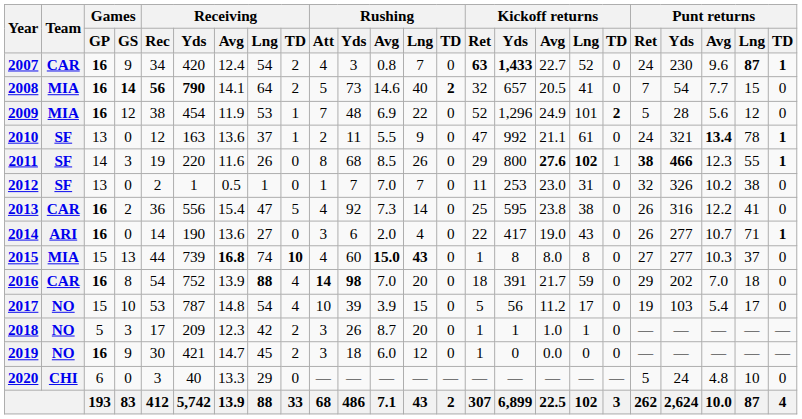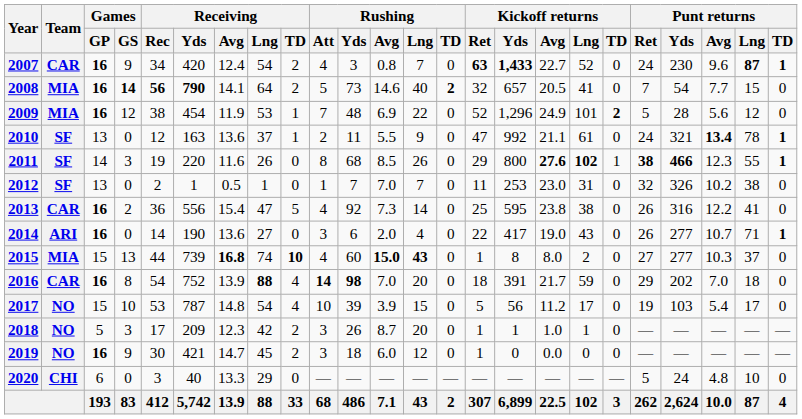 <table class="wikitable" style="text-align: center;">
 <tr>
 <th rowspan="2">Year</th>
 <th rowspan="2">Team</th>
 <th colspan="2">Games</th>
 <th colspan="5">Receiving</th>
 <th colspan="5">Rushing</th>
 <th colspan="5">Kickoff returns</th>
 <th colspan="5">Punt returns</th>
 </tr>
 <tr>
 <th>GP</th>
 <th>GS</th>
 <th>Rec</th>
 <th>Yds</th>
 <th>Avg</th>
 <th>Lng</th>
 <th>TD</th>
 <th>Att</th>
 <th>Yds</th>
 <th>Avg</th>
 <th>Lng</th>
 <th>TD</th>
 <th>Ret</th>
 <th>Yds</th>
 <th>Avg</th>
 <th>Lng</th>
 <th>TD</th>
 <th>Ret</th>
 <th>Yds</th>
 <th>Avg</th>
 <th>Lng</th>
 <th>TD</th>
 </tr>
 <tr>
 <th><a href='#'>2007</a></th>
 <th><a href='#'>CAR</a></th>
 <td><strong>16</strong></td>
 <td>9</td>
 <td>34</td>
 <td>420</td>
 <td>12.4</td>
 <td>54</td>
 <td>2</td>
 <td>4</td>
 <td>3</td>
 <td>0.8</td>
 <td>7</td>
 <td>0</td>
 <td><strong>63</strong></td>
 <td><strong>1,433</strong></td>
 <td>22.7</td>
 <td>52</td>
 <td>0</td>
 <td>24</td>
 <td>230</td>
 <td>9.6</td>
 <td><strong>87</strong></td>
 <td><strong>1</strong></td>
 </tr>
 <tr>
 <th><a href='#'>2008</a></th>
 <th><a href='#'>MIA</a></th>
 <td><strong>16</strong></td>
 <td><strong>14</strong></td>
 <td><strong>56</strong></td>
 <td><strong>790</strong></td>
 <td>14.1</td>
 <td>64</td>
 <td>2</td>
 <td>5</td>
 <td>73</td>
 <td>14.6</td>
 <td>40</td>
 <td><strong>2</strong></td>
 <td>32</td>
 <td>657</td>
 <td>20.5</td>
 <td>41</td>
 <td>0</td>
 <td>7</td>
 <td>54</td>
 <td>7.7</td>
 <td>15</td>
 <td>0</td>
 </tr>
 <tr>
 <th><a href='#'>2009</a></th>
 <th><a href='#'>MIA</a></th>
 <td><strong>16</strong></td>
 <td>12</td>
 <td>38</td>
 <td>454</td>
 <td>11.9</td>
 <td>53</td>
 <td>1</td>
 <td>7</td>
 <td>48</td>
 <td>6.9</td>
 <td>22</td>
 <td>0</td>
 <td>52</td>
 <td>1,296</td>
 <td>24.9</td>
 <td>101</td>
 <td><strong>2</strong></td>
 <td>5</td>
 <td>28</td>
 <td>5.6</td>
 <td>12</td>
 <td>0</td>
 </tr>
 <tr>
 <th><a href='#'>2010</a></th>
 <th><a href='#'>SF</a></th>
 <td>13</td>
 <td>0</td>
 <td>12</td>
 <td>163</td>
 <td>13.6</td>
 <td>37</td>
 <td>1</td>
 <td>2</td>
 <td>11</td>
 <td>5.5</td>
 <td>9</td>
 <td>0</td>
 <td>47</td>
 <td>992</td>
 <td>21.1</td>
 <td>61</td>
 <td>0</td>
 <td>24</td>
 <td>321</td>
 <td><strong>13.4</strong></td>
 <td>78</td>
 <td><strong>1</strong></td>
 </tr>
 <tr>
 <th><a href='#'>2011</a></th>
 <th><a href='#'>SF</a></th>
 <td>14</td>
 <td>3</td>
 <td>19</td>
 <td>220</td>
 <td>11.6</td>
 <td>26</td>
 <td>0</td>
 <td>8</td>
 <td>68</td>
 <td>8.5</td>
 <td>26</td>
 <td>0</td>
 <td>29</td>
 <td>800</td>
 <td><strong>27.6</strong></td>
 <td><strong>102</strong></td>
 <td>1</td>
 <td><strong>38</strong></td>
 <td><strong>466</strong></td>
 <td>12.3</td>
 <td>55</td>
 <td><strong>1</strong></td>
 </tr>
 <tr>
 <th><a href='#'>2012</a></th>
 <th><a href='#'>SF</a></th>
 <td>13</td>
 <td>0</td>
 <td>2</td>
 <td>1</td>
 <td>0.5</td>
 <td>1</td>
 <td>0</td>
 <td>1</td>
 <td>7</td>
 <td>7.0</td>
 <td>7</td>
 <td>0</td>
 <td>11</td>
 <td>253</td>
 <td>23.0</td>
 <td>31</td>
 <td>0</td>
 <td>32</td>
 <td>326</td>
 <td>10.2</td>
 <td>38</td>
 <td>0</td>
 </tr>
 <tr>
 <th><a href='#'>2013</a></th>
 <th><a href='#'>CAR</a></th>
 <td><strong>16</strong></td>
 <td>2</td>
 <td>36</td>
 <td>556</td>
 <td>15.4</td>
 <td>47</td>
 <td>5</td>
 <td>4</td>
 <td>92</td>
 <td>7.3</td>
 <td>14</td>
 <td>0</td>
 <td>25</td>
 <td>595</td>
 <td>23.8</td>
 <td>38</td>
 <td>0</td>
 <td>26</td>
 <td>316</td>
 <td>12.2</td>
 <td>41</td>
 <td>0</td>
 </tr>
 <tr>
 <th><a href='#'>2014</a></th>
 <th><a href='#'>ARI</a></th>
 <td><strong>16</strong></td>
 <td>0</td>
 <td>14</td>
 <td>190</td>
 <td>13.6</td>
 <td>27</td>
 <td>0</td>
 <td>3</td>
 <td>6</td>
 <td>2.0</td>
 <td>4</td>
 <td>0</td>
 <td>22</td>
 <td>417</td>
 <td>19.0</td>
 <td>43</td>
 <td>0</td>
 <td>26</td>
 <td>277</td>
 <td>10.7</td>
 <td>71</td>
 <td><strong>1</strong></td>
 </tr>
 <tr>
 <th><a href='#'>2015</a></th>
 <th><a href='#'>MIA</a></th>
 <td>15</td>
 <td>13</td>
 <td>44</td>
 <td>739</td>
 <td><strong>16.8</strong></td>
 <td>74</td>
 <td><strong>10</strong></td>
 <td>4</td>
 <td>60</td>
 <td><strong>15.0</strong></td>
 <td><strong>43</strong></td>
 <td>0</td>
 <td>1</td>
 <td>8</td>
 <td>8.0</td>
-<td>8</td>
+<td>2</td>
 <td>0</td>
 <td>27</td>
 <td>277</td>
 <td>10.3</td>
 <td>37</td>
 <td>0</td>
 </tr>
 <tr>
 <th><a href='#'>2016</a></th>
 <th><a href='#'>CAR</a></th>
 <td><strong>16</strong></td>
 <td>8</td>
 <td>54</td>
 <td>752</td>
 <td>13.9</td>
 <td><strong>88</strong></td>
 <td>4</td>
 <td><strong>14</strong></td>
 <td><strong>98</strong></td>
 <td>7.0</td>
 <td>20</td>
 <td>0</td>
 <td>18</td>
 <td>391</td>
 <td>21.7</td>
 <td>59</td>
 <td>0</td>
 <td>29</td>
 <td>202</td>
 <td>7.0</td>
 <td>18</td>
 <td>0</td>
 </tr>
 <tr>
 <th><a href='#'>2017</a></th>
 <th><a href='#'>NO</a></th>
 <td>15</td>
 <td>10</td>
 <td>53</td>
 <td>787</td>
 <td>14.8</td>
 <td>54</td>
 <td>4</td>
 <td>10</td>
 <td>39</td>
 <td>3.9</td>
 <td>15</td>
 <td>0</td>
 <td>5</td>
 <td>56</td>
 <td>11.2</td>
 <td>17</td>
 <td>0</td>
 <td>19</td>
 <td>103</td>
 <td>5.4</td>
 <td>17</td>
 <td>0</td>
 </tr>
 <tr>
 <th><a href='#'>2018</a></th>
 <th><a href='#'>NO</a></th>
 <td>5</td>
 <td>3</td>
 <td>17</td>
 <td>209</td>
 <td>12.3</td>
 <td>42</td>
 <td>2</td>
 <td>3</td>
 <td>26</td>
 <td>8.7</td>
 <td>20</td>
 <td>0</td>
 <td>1</td>
 <td>1</td>
 <td>1.0</td>
 <td>1</td>
 <td>0</td>
 <td>—</td>
 <td>—</td>
 <td>—</td>
 <td>—</td>
 <td>—</td>
 </tr>
 <tr>
 <th><a href='#'>2019</a></th>
 <th><a href='#'>NO</a></th>
 <td><strong>16</strong></td>
 <td>9</td>
 <td>30</td>
 <td>421</td>
 <td>14.7</td>
 <td>45</td>
 <td>2</td>
 <td>3</td>
 <td>18</td>
 <td>6.0</td>
 <td>12</td>
 <td>0</td>
 <td>1</td>
 <td>0</td>
 <td>0.0</td>
 <td>0</td>
 <td>0</td>
 <td>—</td>
 <td>—</td>
 <td>—</td>
 <td>—</td>
 <td>—</td>
 </tr>
 <tr>
 <th><a href='#'>2020</a></th>
 <th><a href='#'>CHI</a></th>
 <td>6</td>
 <td>0</td>
 <td>3</td>
 <td>40</td>
 <td>13.3</td>
 <td>29</td>
 <td>0</td>
 <td>—</td>
 <td>—</td>
 <td>—</td>
 <td>—</td>
 <td>—</td>
 <td>—</td>
 <td>—</td>
 <td>—</td>
 <td>—</td>
 <td>—</td>
 <td>5</td>
 <td>24</td>
 <td>4.8</td>
 <td>10</td>
 <td>0</td>
 </tr>
 <tr>
 <th colspan="2"></th>
 <th>193</th>
 <th>83</th>
 <th>412</th>
 <th>5,742</th>
 <th>13.9</th>
 <th>88</th>
 <th>33</th>
 <th>68</th>
 <th>486</th>
 <th>7.1</th>
 <th>43</th>
 <th>2</th>
 <th>307</th>
 <th>6,899</th>
 <th>22.5</th>
 <th>102</th>
 <th>3</th>
 <th>262</th>
 <th>2,624</th>
 <th>10.0</th>
 <th>87</th>
 <th>4</th>
 </tr>
 </table>
